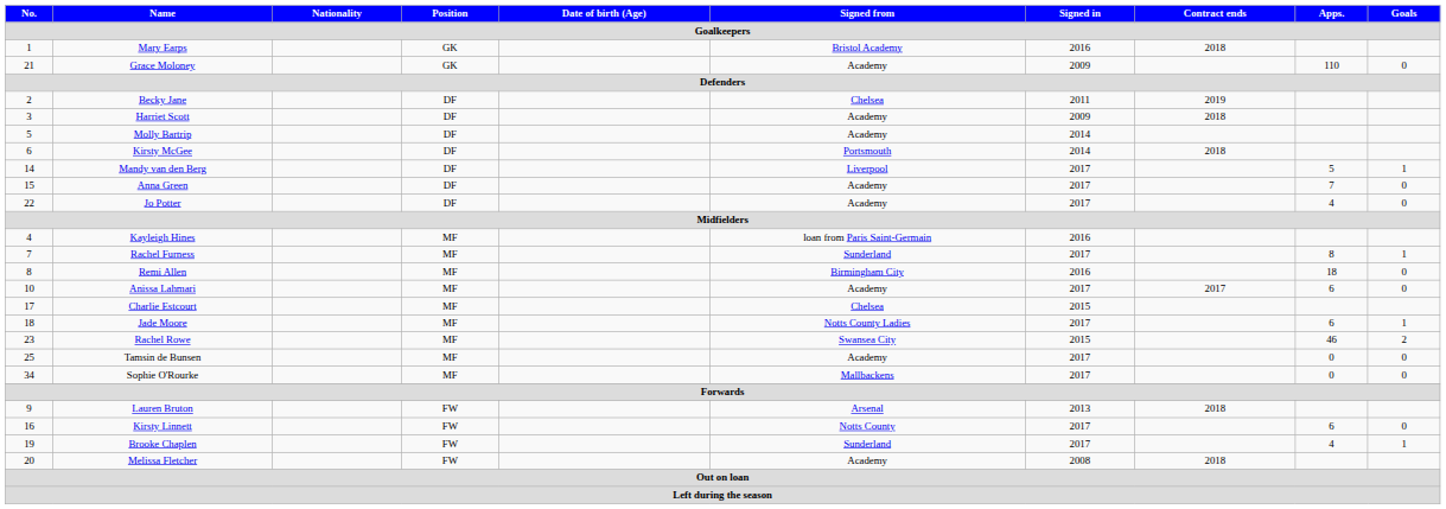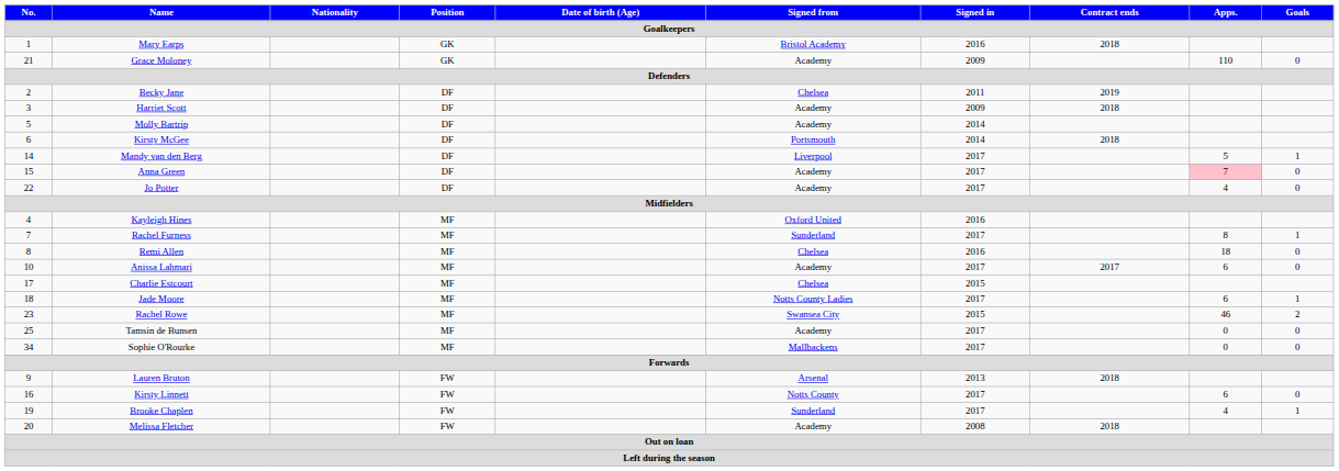 <table class="wikitable"  style="text-align:center; font-size:90%; width:100%;">
 <tr>
 <th style="background:#00f; color:white; text-align:center;">No.</th>
 <th style="background:#00f; color:white; text-align:center;">Name</th>
 <th style="background:#00f; color:white; text-align:center;">Nationality</th>
 <th style="background:#00f; color:white; text-align:center;">Position</th>
 <th style="background:#00f; color:white; text-align:center;">Date of birth (Age)</th>
 <th style="background:#00f; color:white; text-align:center;">Signed from</th>
 <th style="background:#00f; color:white; text-align:center;">Signed in</th>
 <th style="background:#00f; color:white; text-align:center;">Contract ends</th>
 <th style="background:#00f; color:white; text-align:center;">Apps.</th>
 <th style="background:#00f; color:white; text-align:center;">Goals</th>
 </tr>
 <tr>
 <th colspan="11"  style="background:#dcdcdc; text-align:center;">Goalkeepers</th>
 </tr>
 <tr>
 <td>1</td>
 <td><a href='#'>Mary Earps</a></td>
 <td></td>
 <td>GK</td>
 <td></td>
 <td><a href='#'>Bristol Academy</a></td>
 <td>2016</td>
 <td>2018</td>
 <td></td>
 <td></td>
 </tr>
 <tr>
 <td>21</td>
 <td><a href='#'>Grace Moloney</a></td>
 <td></td>
 <td>GK</td>
 <td></td>
 <td>Academy</td>
 <td>2009</td>
 <td></td>
 <td>110</td>
 <td>0</td>
 </tr>
 <tr>
 <th colspan="11"  style="background:#dcdcdc; text-align:center;">Defenders</th>
 </tr>
 <tr>
 <td>2</td>
 <td><a href='#'>Becky Jane</a></td>
 <td></td>
 <td>DF</td>
 <td></td>
 <td><a href='#'>Chelsea</a></td>
 <td>2011</td>
 <td>2019</td>
 <td></td>
 <td></td>
 </tr>
 <tr>
 <td>3</td>
 <td><a href='#'>Harriet Scott</a></td>
 <td></td>
 <td>DF</td>
 <td></td>
 <td>Academy</td>
 <td>2009</td>
 <td>2018</td>
 <td></td>
 <td></td>
 </tr>
 <tr>
 <td>5</td>
 <td><a href='#'>Molly Bartrip</a></td>
 <td></td>
 <td>DF</td>
 <td></td>
 <td>Academy</td>
 <td>2014</td>
 <td></td>
 <td></td>
 <td></td>
 </tr>
 <tr>
 <td>6</td>
 <td><a href='#'>Kirsty McGee</a></td>
 <td></td>
 <td>DF</td>
 <td></td>
 <td><a href='#'>Portsmouth</a></td>
 <td>2014</td>
 <td>2018</td>
 <td></td>
 <td></td>
 </tr>
 <tr>
 <td>14</td>
 <td><a href='#'>Mandy van den Berg</a></td>
 <td></td>
 <td>DF</td>
 <td></td>
 <td><a href='#'>Liverpool</a></td>
 <td>2017</td>
 <td></td>
 <td>5</td>
 <td>1</td>
 </tr>
 <tr>
 <td>15</td>
 <td><a href='#'>Anna Green</a></td>
 <td></td>
 <td>DF</td>
 <td></td>
 <td>Academy</td>
 <td>2017</td>
 <td></td>
-<td>7</td>
+<td style="background: pink;">7</td>
 <td>0</td>
 </tr>
 <tr>
 <td>22</td>
 <td><a href='#'>Jo Potter</a></td>
 <td></td>
 <td>DF</td>
 <td></td>
 <td>Academy</td>
 <td>2017</td>
 <td></td>
 <td>4</td>
 <td>0</td>
 </tr>
 <tr>
 <th colspan="11"  style="background:#dcdcdc; text-align:center;">Midfielders</th>
 </tr>
 <tr>
 <td>4</td>
 <td><a href='#'>Kayleigh Hines</a></td>
 <td></td>
 <td>MF</td>
 <td></td>
-<td>loan from <a href='#'>Paris Saint-Germain</a></td>
+<td><a href='#'>Oxford United</a></td>
 <td>2016</td>
 <td></td>
 <td></td>
 <td></td>
 </tr>
 <tr>
 <td>7</td>
 <td><a href='#'>Rachel Furness</a></td>
 <td></td>
 <td>MF</td>
 <td></td>
 <td><a href='#'>Sunderland</a></td>
 <td>2017</td>
 <td></td>
 <td>8</td>
 <td>1</td>
 </tr>
 <tr>
 <td>8</td>
 <td><a href='#'>Remi Allen</a></td>
 <td></td>
 <td>MF</td>
 <td></td>
-<td><a href='#'>Birmingham City</a></td>
+<td><a href='#'>Chelsea</a></td>
 <td>2016</td>
 <td></td>
 <td>18</td>
 <td>0</td>
 </tr>
 <tr>
 <td>10</td>
 <td><a href='#'>Anissa Lahmari</a></td>
 <td></td>
 <td>MF</td>
 <td></td>
 <td>Academy</td>
 <td>2017</td>
 <td>2017</td>
 <td>6</td>
 <td>0</td>
 </tr>
 <tr>
 <td>17</td>
 <td><a href='#'>Charlie Estcourt</a></td>
 <td></td>
 <td>MF</td>
 <td></td>
 <td><a href='#'>Chelsea</a></td>
 <td>2015</td>
 <td></td>
 <td></td>
 <td></td>
 </tr>
 <tr>
 <td>18</td>
 <td><a href='#'>Jade Moore</a></td>
 <td></td>
 <td>MF</td>
 <td></td>
 <td><a href='#'>Notts County Ladies</a></td>
 <td>2017</td>
 <td></td>
 <td>6</td>
 <td>1</td>
 </tr>
 <tr>
 <td>23</td>
 <td><a href='#'>Rachel Rowe</a></td>
 <td></td>
 <td>MF</td>
 <td></td>
 <td><a href='#'>Swansea City</a></td>
 <td>2015</td>
 <td></td>
 <td>46</td>
 <td>2</td>
 </tr>
 <tr>
 <td>25</td>
 <td>Tamsin de Bunsen</td>
 <td></td>
 <td>MF</td>
 <td></td>
 <td>Academy</td>
 <td>2017</td>
 <td></td>
 <td>0</td>
 <td>0</td>
 </tr>
 <tr>
 <td>34</td>
 <td>Sophie O'Rourke</td>
 <td></td>
 <td>MF</td>
 <td></td>
 <td><a href='#'>Mallbackens</a></td>
 <td>2017</td>
 <td></td>
 <td>0</td>
 <td>0</td>
 </tr>
 <tr>
 <th colspan="11"  style="background:#dcdcdc; text-align:center;">Forwards</th>
 </tr>
 <tr>
 <td>9</td>
 <td><a href='#'>Lauren Bruton</a></td>
 <td></td>
 <td>FW</td>
 <td></td>
 <td><a href='#'>Arsenal</a></td>
 <td>2013</td>
 <td>2018</td>
 <td></td>
 <td></td>
 </tr>
 <tr>
 <td>16</td>
 <td><a href='#'>Kirsty Linnett</a></td>
 <td></td>
 <td>FW</td>
 <td></td>
 <td><a href='#'>Notts County</a></td>
 <td>2017</td>
 <td></td>
 <td>6</td>
 <td>0</td>
 </tr>
 <tr>
 <td>19</td>
 <td><a href='#'>Brooke Chaplen</a></td>
 <td></td>
 <td>FW</td>
 <td></td>
 <td><a href='#'>Sunderland</a></td>
 <td>2017</td>
 <td></td>
 <td>4</td>
 <td>1</td>
 </tr>
 <tr>
 <td>20</td>
 <td><a href='#'>Melissa Fletcher</a></td>
 <td></td>
 <td>FW</td>
 <td></td>
 <td>Academy</td>
 <td>2008</td>
 <td>2018</td>
 <td></td>
 <td></td>
 </tr>
 <tr>
 <th colspan="11"  style="background:#dcdcdc; text-align:center;">Out on loan</th>
 </tr>
 <tr>
 <th colspan="11"  style="background:#dcdcdc; text-align:center;">Left during the season</th>
 </tr>
 </table>
